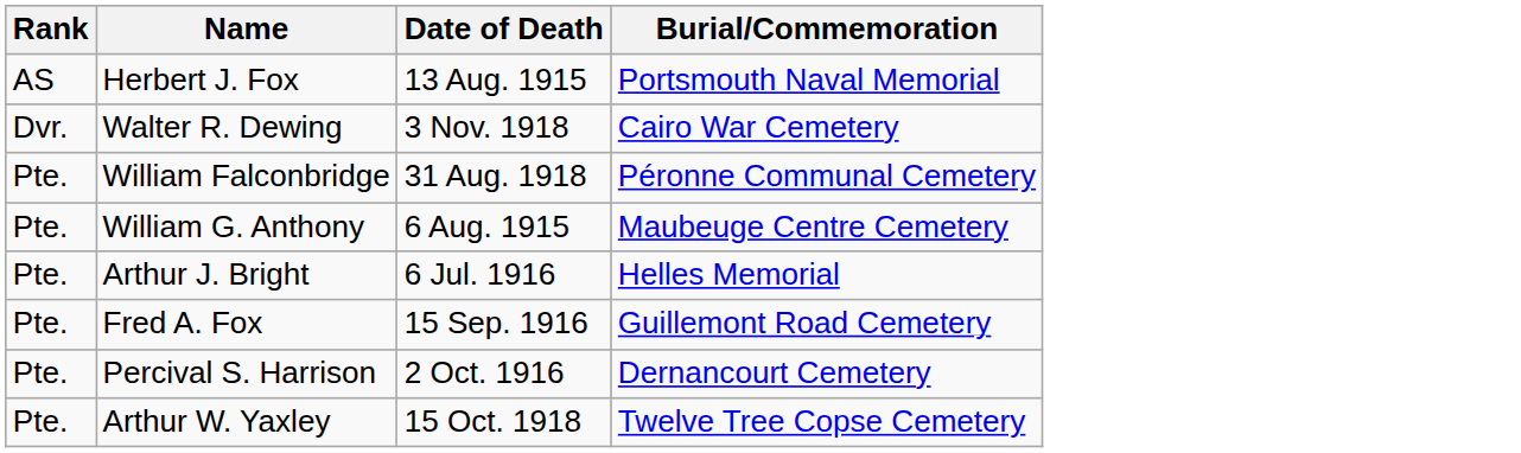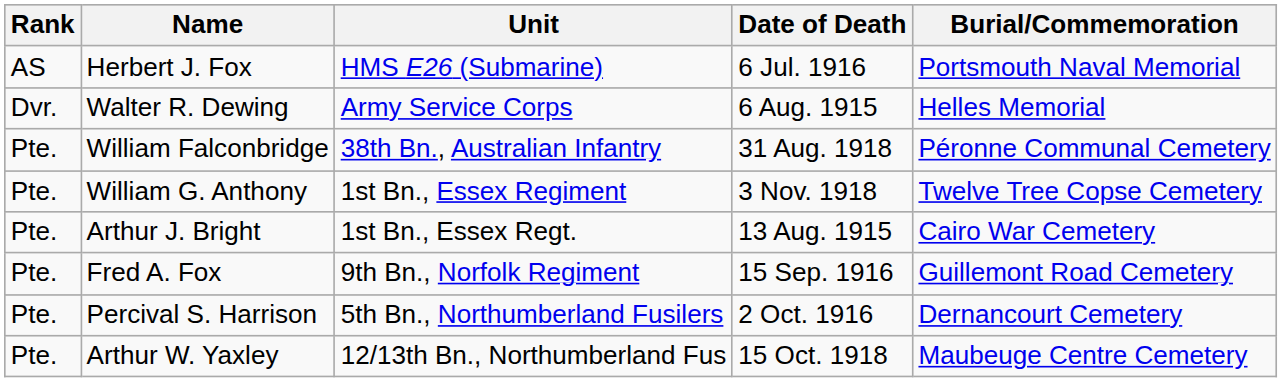 <table class="wikitable">
 <tr>
 <th>Rank</th>
 <th>Name</th>
+<th>Unit</th>
 <th>Date of Death</th>
 <th>Burial/Commemoration</th>
 </tr>
 <tr>
 <td>AS</td>
 <td>Herbert J. Fox</td>
-<td>13 Aug. 1915</td>
+<td><a href='#'>HMS <em>E26</em> (Submarine)</a></td>
+<td>6 Jul. 1916</td>
 <td><a href='#'>Portsmouth Naval Memorial</a></td>
 </tr>
 <tr>
 <td>Dvr.</td>
 <td>Walter R. Dewing</td>
-<td>3 Nov. 1918</td>
-<td><a href='#'>Cairo War Cemetery</a></td>
+<td><a href='#'>Army Service Corps</a></td>
+<td>6 Aug. 1915</td>
+<td><a href='#'>Helles Memorial</a></td>
 </tr>
 <tr>
 <td>Pte.</td>
 <td>William Falconbridge</td>
+<td><a href='#'>38th Bn.</a>, <a href='#'>Australian Infantry</a></td>
 <td>31 Aug. 1918</td>
 <td><a href='#'>Péronne Communal Cemetery</a></td>
 </tr>
 <tr>
 <td>Pte.</td>
 <td>William G. Anthony</td>
-<td>6 Aug. 1915</td>
-<td><a href='#'>Maubeuge Centre Cemetery</a></td>
+<td>1st Bn., <a href='#'>Essex Regiment</a></td>
+<td>3 Nov. 1918</td>
+<td><a href='#'>Twelve Tree Copse Cemetery</a></td>
 </tr>
 <tr>
 <td>Pte.</td>
 <td>Arthur J. Bright</td>
-<td>6 Jul. 1916</td>
-<td><a href='#'>Helles Memorial</a></td>
+<td>1st Bn., Essex Regt.</td>
+<td>13 Aug. 1915</td>
+<td><a href='#'>Cairo War Cemetery</a></td>
 </tr>
 <tr>
 <td>Pte.</td>
 <td>Fred A. Fox</td>
+<td>9th Bn., <a href='#'>Norfolk Regiment</a></td>
 <td>15 Sep. 1916</td>
 <td><a href='#'>Guillemont Road Cemetery</a></td>
 </tr>
 <tr>
 <td>Pte.</td>
 <td>Percival S. Harrison</td>
+<td>5th Bn., <a href='#'>Northumberland Fusilers</a></td>
 <td>2 Oct. 1916</td>
 <td><a href='#'>Dernancourt Cemetery</a></td>
 </tr>
 <tr>
 <td>Pte.</td>
 <td>Arthur W. Yaxley</td>
+<td>12/13th Bn., Northumberland Fus</td>
 <td>15 Oct. 1918</td>
-<td><a href='#'>Twelve Tree Copse Cemetery</a></td>
+<td><a href='#'>Maubeuge Centre Cemetery</a></td>
 </tr>
 </table>
